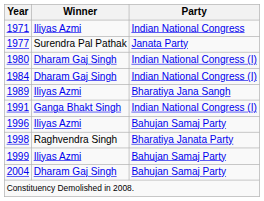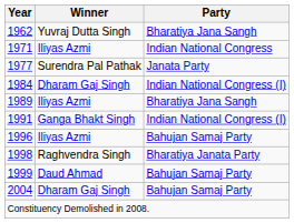 <table class="wikitable sortable">
 <tr>
 <th>Year</th>
 <th>Winner</th>
 <th>Party</th>
+</tr>
+<tr>
+<td><a href='#'>1962</a></td>
+<td>Yuvraj Dutta Singh</td>
+<td><a href='#'>Bharatiya Jana Sangh</a></td>
 </tr>
 <tr>
 <td><a href='#'>1971</a></td>
 <td><a href='#'>Iliyas Azmi</a></td>
 <td><a href='#'>Indian National Congress</a></td>
 </tr>
 <tr>
 <td><a href='#'>1977</a></td>
 <td>Surendra Pal Pathak</td>
 <td><a href='#'>Janata Party</a></td>
-</tr>
-<tr>
-<td><a href='#'>1980</a></td>
-<td><a href='#'>Dharam Gaj Singh</a></td>
-<td><a href='#'>Indian National Congress (I)</a></td>
 </tr>
 <tr>
 <td><a href='#'>1984</a></td>
 <td><a href='#'>Dharam Gaj Singh</a></td>
 <td><a href='#'>Indian National Congress (I)</a></td>
 </tr>
 <tr>
 <td><a href='#'>1989</a></td>
 <td><a href='#'>Iliyas Azmi</a></td>
 <td><a href='#'>Bharatiya Jana Sangh</a></td>
 </tr>
 <tr>
 <td><a href='#'>1991</a></td>
 <td><a href='#'>Ganga Bhakt Singh</a></td>
 <td><a href='#'>Indian National Congress (I)</a></td>
 </tr>
 <tr>
 <td><a href='#'>1996</a></td>
 <td><a href='#'>Iliyas Azmi</a></td>
 <td><a href='#'>Bahujan Samaj Party</a></td>
 </tr>
 <tr>
 <td><a href='#'>1998</a></td>
 <td>Raghvendra Singh</td>
 <td><a href='#'>Bharatiya Janata Party</a></td>
 </tr>
 <tr>
 <td><a href='#'>1999</a></td>
-<td><a href='#'>Iliyas Azmi</a></td>
+<td><a href='#'>Daud Ahmad</a></td>
 <td><a href='#'>Bahujan Samaj Party</a></td>
 </tr>
 <tr>
 <td><a href='#'>2004</a></td>
 <td><a href='#'>Dharam Gaj Singh</a></td>
 <td><a href='#'>Bahujan Samaj Party</a></td>
 </tr>
 <tr>
 <td colspan="3"><small>Constituency Demolished in 2008.</small></td>
 </tr>
 </table>
